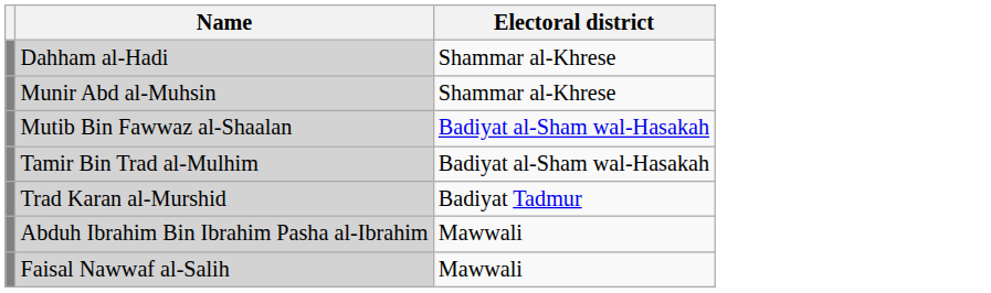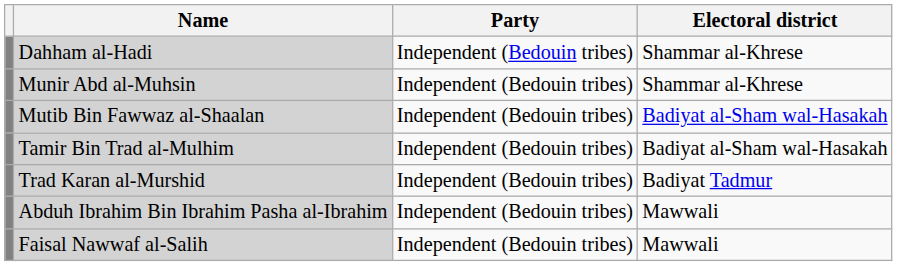 <table class="wikitable sortable">
 <tr>
 <th></th>
 <th>Name</th>
+<th>Party</th>
 <th>Electoral district</th>
 </tr>
 <tr>
 <td bgcolor="grey"></td>
 <td bgcolor="lightgrey">Dahham al-Hadi</td>
+<td>Independent (<a href='#'>Bedouin</a> tribes)</td>
 <td>Shammar al-Khrese</td>
 </tr>
 <tr>
 <td bgcolor="grey"></td>
 <td bgcolor="lightgrey">Munir Abd al-Muhsin</td>
+<td>Independent (Bedouin tribes)</td>
 <td>Shammar al-Khrese</td>
 </tr>
 <tr>
 <td bgcolor="grey"></td>
 <td bgcolor="lightgrey">Mutib Bin Fawwaz al-Shaalan</td>
+<td>Independent (Bedouin tribes)</td>
 <td><a href='#'>Badiyat al-Sham wal-Hasakah</a></td>
 </tr>
 <tr>
 <td bgcolor="grey"></td>
 <td bgcolor="lightgrey">Tamir Bin Trad al-Mulhim</td>
+<td>Independent (Bedouin tribes)</td>
 <td>Badiyat al-Sham wal-Hasakah</td>
 </tr>
 <tr>
 <td bgcolor="grey"></td>
 <td bgcolor="lightgrey">Trad Karan al-Murshid</td>
+<td>Independent (Bedouin tribes)</td>
 <td>Badiyat <a href='#'>Tadmur</a></td>
 </tr>
 <tr>
 <td bgcolor="grey"></td>
 <td bgcolor="lightgrey">Abduh Ibrahim Bin Ibrahim Pasha al-Ibrahim</td>
+<td>Independent (Bedouin tribes)</td>
 <td>Mawwali</td>
 </tr>
 <tr>
 <td bgcolor="grey"></td>
 <td bgcolor="lightgrey">Faisal Nawwaf al-Salih</td>
+<td>Independent (Bedouin tribes)</td>
 <td>Mawwali</td>
 </tr>
 </table>
